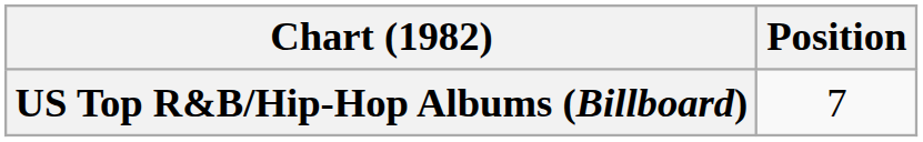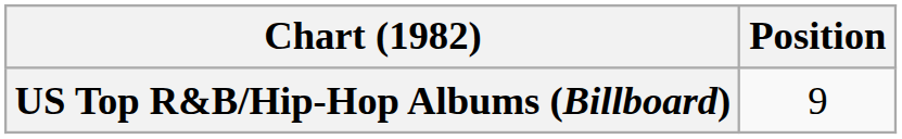 <table class="wikitable plainrowheaders" style="text-align:center">
 <tr>
 <th scope="col">Chart (1982)</th>
 <th scope="col">Position</th>
 </tr>
 <tr>
 <th scope="row">US Top R&B/Hip-Hop Albums (<em>Billboard</em>)</th>
-<td>7</td>
+<td>9</td>
 </tr>
 </table>
